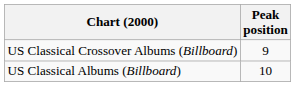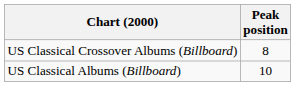 <table class="wikitable sortable">
 <tr>
 <th>Chart (2000)</th>
 <th>Peak<br>position</th>
 </tr>
 <tr>
 <td>US Classical Crossover Albums (<em>Billboard</em>)</td>
-<td align="center">9</td>
+<td align="center">8</td>
 </tr>
 <tr>
 <td>US Classical Albums (<em>Billboard</em>)</td>
 <td align="center">10</td>
 </tr>
 </table>
